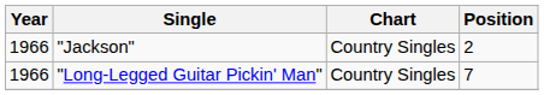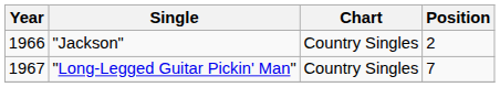 <table class="wikitable">
 <tr>
 <th align="left">Year</th>
 <th align="left">Single</th>
 <th align="left">Chart</th>
 <th align="left">Position</th>
 </tr>
 <tr>
 <td align="left">1966</td>
 <td align="left">"Jackson"</td>
 <td align="left">Country Singles</td>
 <td align="left">2</td>
 </tr>
 <tr>
-<td align="left">1966</td>
+<td align="left">1967</td>
 <td align="left">"<a href='#'>Long-Legged Guitar Pickin' Man</a>"</td>
 <td align="left">Country Singles</td>
 <td align="left">7</td>
 </tr>
 <tr>
 </tr>
 </table>
